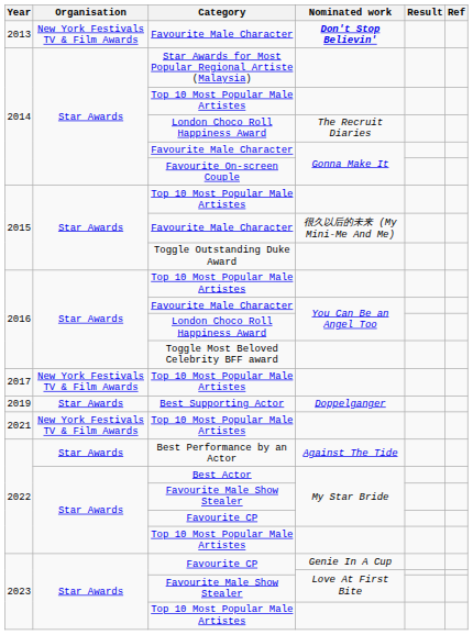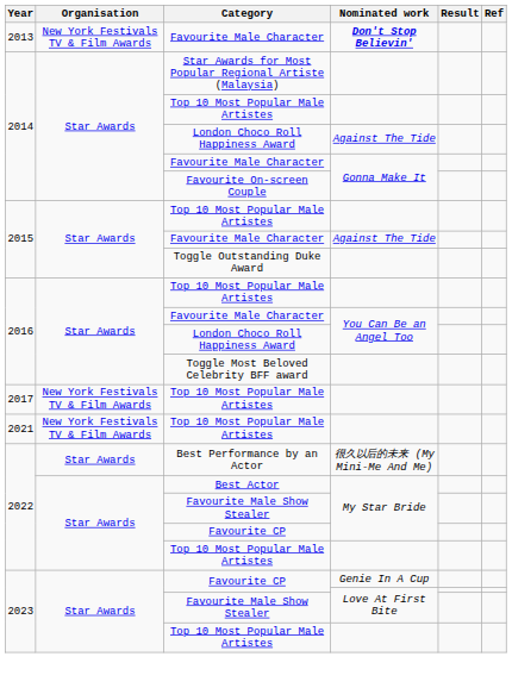 <table class="wikitable sortable" style="text-align: center;">
 <tr>
 <th>Year</th>
 <th>Organisation</th>
 <th>Category</th>
 <th>Nominated work</th>
 <th>Result</th>
 <th class="unsortable">Ref</th>
 </tr>
 <tr>
 <td>2013</td>
 <td><a href='#'>New York Festivals TV & Film Awards</a></td>
 <td><a href='#'>Favourite Male Character</a></td>
 <td><strong><em><a href='#'>Don't Stop Believin'</a></em> <br> </strong></td>
 <td></td>
 <td></td>
 </tr>
 <tr>
 <td rowspan="5">2014</td>
 <td rowspan="5"><a href='#'>Star Awards</a></td>
 <td><a href='#'>Star Awards for Most Popular Regional Artiste</a> (<a href='#'>Malaysia</a>)</td>
 <td></td>
 <td></td>
 <td></td>
 </tr>
 <tr>
 <td><a href='#'>Top 10 Most Popular Male Artistes</a></td>
 <td></td>
 <td></td>
 <td></td>
 </tr>
 <tr>
 <td><a href='#'>London Choco Roll Happiness Award</a></td>
-<td><em>The Recruit Diaries</em> <br> </td>
+<td><em><a href='#'>Against The Tide</a></em> <br> </td>
 <td></td>
 <td></td>
 </tr>
 <tr>
 <td><a href='#'>Favourite Male Character</a></td>
 <td rowspan="2"><em><a href='#'>Gonna Make It</a></em> <br> </td>
 <td></td>
 <td></td>
 </tr>
 <tr>
 <td><a href='#'>Favourite On-screen Couple</a> <br> </td>
 <td></td>
 <td></td>
 </tr>
 <tr>
 <td rowspan="3">2015</td>
 <td rowspan="3"><a href='#'>Star Awards</a></td>
 <td><a href='#'>Top 10 Most Popular Male Artistes</a></td>
 <td></td>
 <td></td>
 <td></td>
 </tr>
 <tr>
 <td><a href='#'>Favourite Male Character</a></td>
-<td><em>很久以后的未来 (My Mini-Me And Me)</em></td>
+<td><em><a href='#'>Against The Tide</a></em> <br> </td>
 <td></td>
 <td></td>
 </tr>
 <tr>
 <td>Toggle Outstanding Duke Award</td>
 <td></td>
 <td></td>
 <td></td>
 </tr>
 <tr>
 <td rowspan="4">2016</td>
 <td rowspan="4"><a href='#'>Star Awards</a></td>
 <td><a href='#'>Top 10 Most Popular Male Artistes</a></td>
 <td></td>
 <td></td>
 <td></td>
 </tr>
 <tr>
 <td><a href='#'>Favourite Male Character</a></td>
 <td rowspan="2"><em><a href='#'>You Can Be an Angel Too</a></em> <br> </td>
 <td></td>
 <td></td>
 </tr>
 <tr>
 <td><a href='#'>London Choco Roll Happiness Award</a></td>
 <td></td>
 <td></td>
 </tr>
 <tr>
 <td>Toggle Most Beloved Celebrity BFF award <br> </td>
 <td></td>
 <td></td>
 <td></td>
 </tr>
 <tr>
 <td>2017</td>
 <td><a href='#'>New York Festivals TV & Film Awards</a></td>
 <td><a href='#'>Top 10 Most Popular Male Artistes</a></td>
 <td></td>
 <td></td>
 <td></td>
 </tr>
 <tr>
-<td>2019</td>
-<td><a href='#'>Star Awards</a></td>
-<td><a href='#'>Best Supporting Actor</a></td>
-<td><em><a href='#'>Doppelganger</a> </em><br> </td>
-<td></td>
-<td></td>
-</tr>
-<tr>
 <td>2021</td>
 <td><a href='#'>New York Festivals TV & Film Awards</a></td>
 <td><a href='#'>Top 10 Most Popular Male Artistes</a></td>
 <td></td>
 <td></td>
 <td></td>
 </tr>
 <tr>
 <td rowspan="5">2022</td>
 <td><a href='#'>Star Awards</a></td>
 <td>Best Performance by an Actor</td>
-<td><em><a href='#'>Against The Tide</a></em> <br> </td>
+<td><em>很久以后的未来 (My Mini-Me And Me)</em></td>
 <td></td>
 <td></td>
 </tr>
 <tr>
 <td rowspan="4"><a href='#'>Star Awards</a></td>
 <td><a href='#'>Best Actor</a></td>
 <td rowspan="3"><em>My Star Bride</em> <br> </td>
 <td></td>
 <td></td>
 </tr>
 <tr>
 <td><a href='#'>Favourite Male Show Stealer</a></td>
 <td></td>
 <td></td>
 </tr>
 <tr>
 <td><a href='#'>Favourite CP</a> <br> </td>
 <td></td>
 <td></td>
 </tr>
 <tr>
 <td><a href='#'>Top 10 Most Popular Male Artistes</a></td>
 <td></td>
 <td></td>
 <td></td>
 </tr>
 <tr>
 <td rowspan="4">2023</td>
 <td rowspan="4"><a href='#'>Star Awards</a></td>
 <td rowspan="2"><a href='#'>Favourite CP</a> <br> </td>
 <td><em>Genie In A Cup</em> </td>
 <td></td>
 <td></td>
 </tr>
 <tr>
 <td rowspan="2"><em>Love At First Bite</em> </td>
 <td></td>
 <td></td>
 </tr>
 <tr>
 <td><a href='#'>Favourite Male Show Stealer</a></td>
 <td></td>
 <td></td>
 </tr>
 <tr>
 <td><a href='#'>Top 10 Most Popular Male Artistes</a></td>
 <td></td>
 <td></td>
 <td></td>
 </tr>
 </table>
